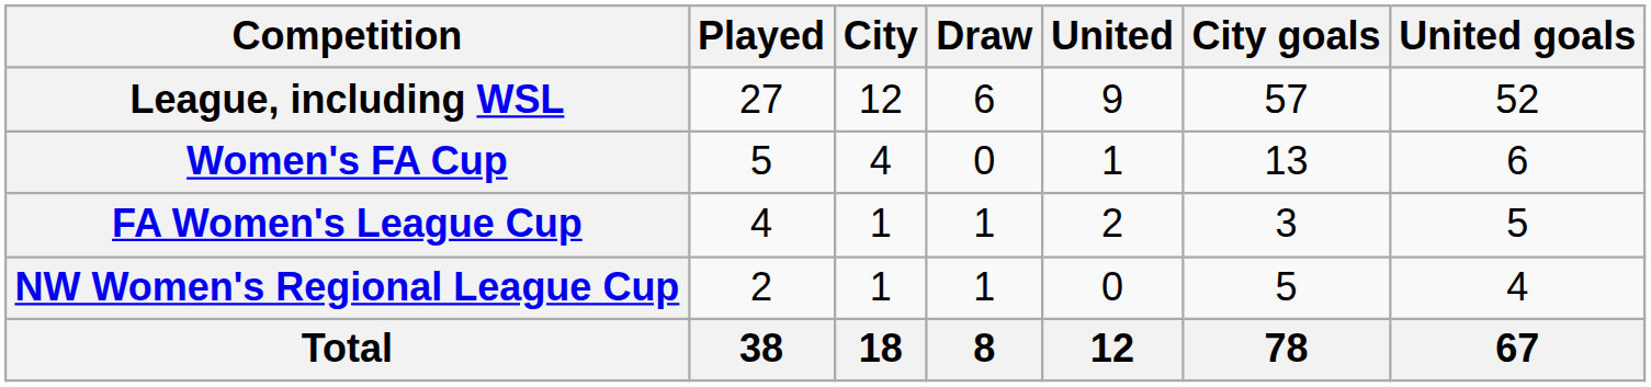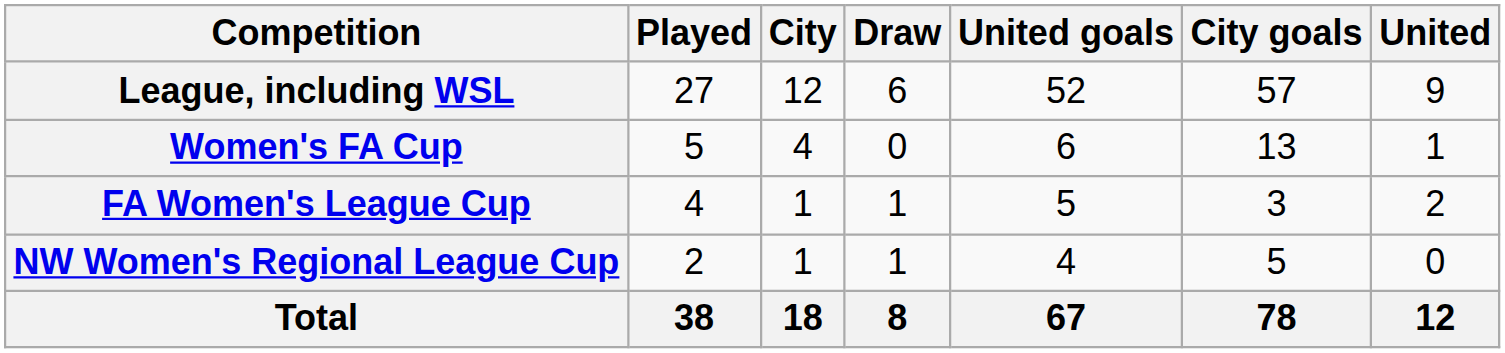 <table class="sortable wikitable plainrowheaders" style="text-align:center">
 <tr>
 <th scope=col>Competition</th>
 <th scope=col>Played</th>
 <th scope=col>City</th>
 <th scope=col>Draw</th>
+<th scope=col>United goals</th>
+<th scope=col>City goals</th>
 <th scope=col>United</th>
-<th scope=col>City goals</th>
-<th scope=col>United goals</th>
 </tr>
 <tr>
 <th scope=row>League, including <a href='#'>WSL</a></th>
 <td>27</td>
 <td>12</td>
 <td>6</td>
+<td>52</td>
+<td>57</td>
 <td>9</td>
-<td>57</td>
-<td>52</td>
 </tr>
 <tr>
 <th scope=row><a href='#'>Women's FA Cup</a></th>
 <td>5</td>
 <td>4</td>
 <td>0</td>
+<td>6</td>
+<td>13</td>
 <td>1</td>
-<td>13</td>
-<td>6</td>
 </tr>
 <tr>
 <th scope=row><a href='#'>FA Women's League Cup</a></th>
 <td>4</td>
 <td>1</td>
 <td>1</td>
+<td>5</td>
+<td>3</td>
 <td>2</td>
-<td>3</td>
-<td>5</td>
 </tr>
 <tr>
 <th scope=row><a href='#'>NW Women's Regional League Cup</a></th>
 <td>2</td>
 <td>1</td>
 <td>1</td>
+<td>4</td>
+<td>5</td>
 <td>0</td>
-<td>5</td>
-<td>4</td>
 </tr>
 <tr class="sortbottom">
 <th scope=row>Total</th>
 <th>38</th>
 <th>18</th>
 <th>8</th>
+<th>67</th>
+<th>78</th>
 <th>12</th>
-<th>78</th>
-<th>67</th>
 </tr>
 </table>
